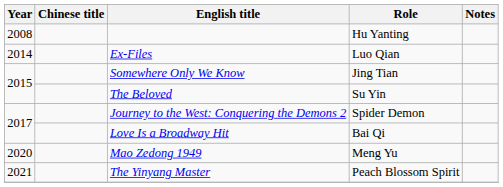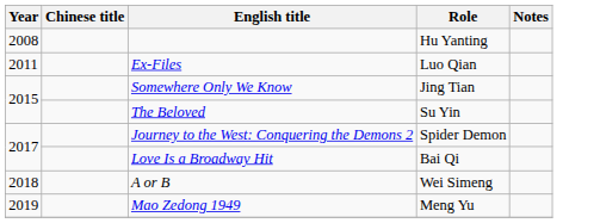 <table class="wikitable sortable">
 <tr>
 <th>Year</th>
 <th>Chinese title</th>
 <th>English title</th>
 <th>Role</th>
 <th class="unsortable">Notes</th>
 </tr>
 <tr>
 <td>2008</td>
 <td></td>
 <td></td>
 <td>Hu Yanting</td>
 <td></td>
 </tr>
 <tr>
-<td>2014</td>
+<td>2011</td>
 <td></td>
 <td><em><a href='#'>Ex-Files</a></em></td>
 <td>Luo Qian</td>
 <td></td>
 </tr>
 <tr>
 <td rowspan=2>2015</td>
 <td></td>
 <td><em><a href='#'>Somewhere Only We Know</a></em></td>
 <td>Jing Tian</td>
 <td></td>
 </tr>
 <tr>
 <td></td>
 <td><em><a href='#'>The Beloved</a></em></td>
 <td>Su Yin</td>
 <td></td>
 </tr>
 <tr>
 <td rowspan=2>2017</td>
 <td></td>
 <td><em><a href='#'>Journey to the West: Conquering the Demons 2</a></em></td>
 <td>Spider Demon</td>
 <td></td>
 </tr>
 <tr>
 <td></td>
 <td><em><a href='#'>Love Is a Broadway Hit</a></em></td>
 <td>Bai Qi</td>
 <td></td>
 </tr>
 <tr>
-<td>2020</td>
+<td>2018</td>
+<td></td>
+<td><em>A or B</em></td>
+<td>Wei Simeng</td>
+<td></td>
+</tr>
+<tr>
+<td>2019</td>
 <td></td>
 <td><em><a href='#'>Mao Zedong 1949</a></em></td>
 <td>Meng Yu</td>
 <td></td>
 </tr>
 <tr>
-<td>2021</td>
-<td></td>
-<td><em><a href='#'>The Yinyang Master</a></em></td>
-<td>Peach Blossom Spirit</td>
-<td></td>
-</tr>
-<tr>
 </tr>
 </table>
